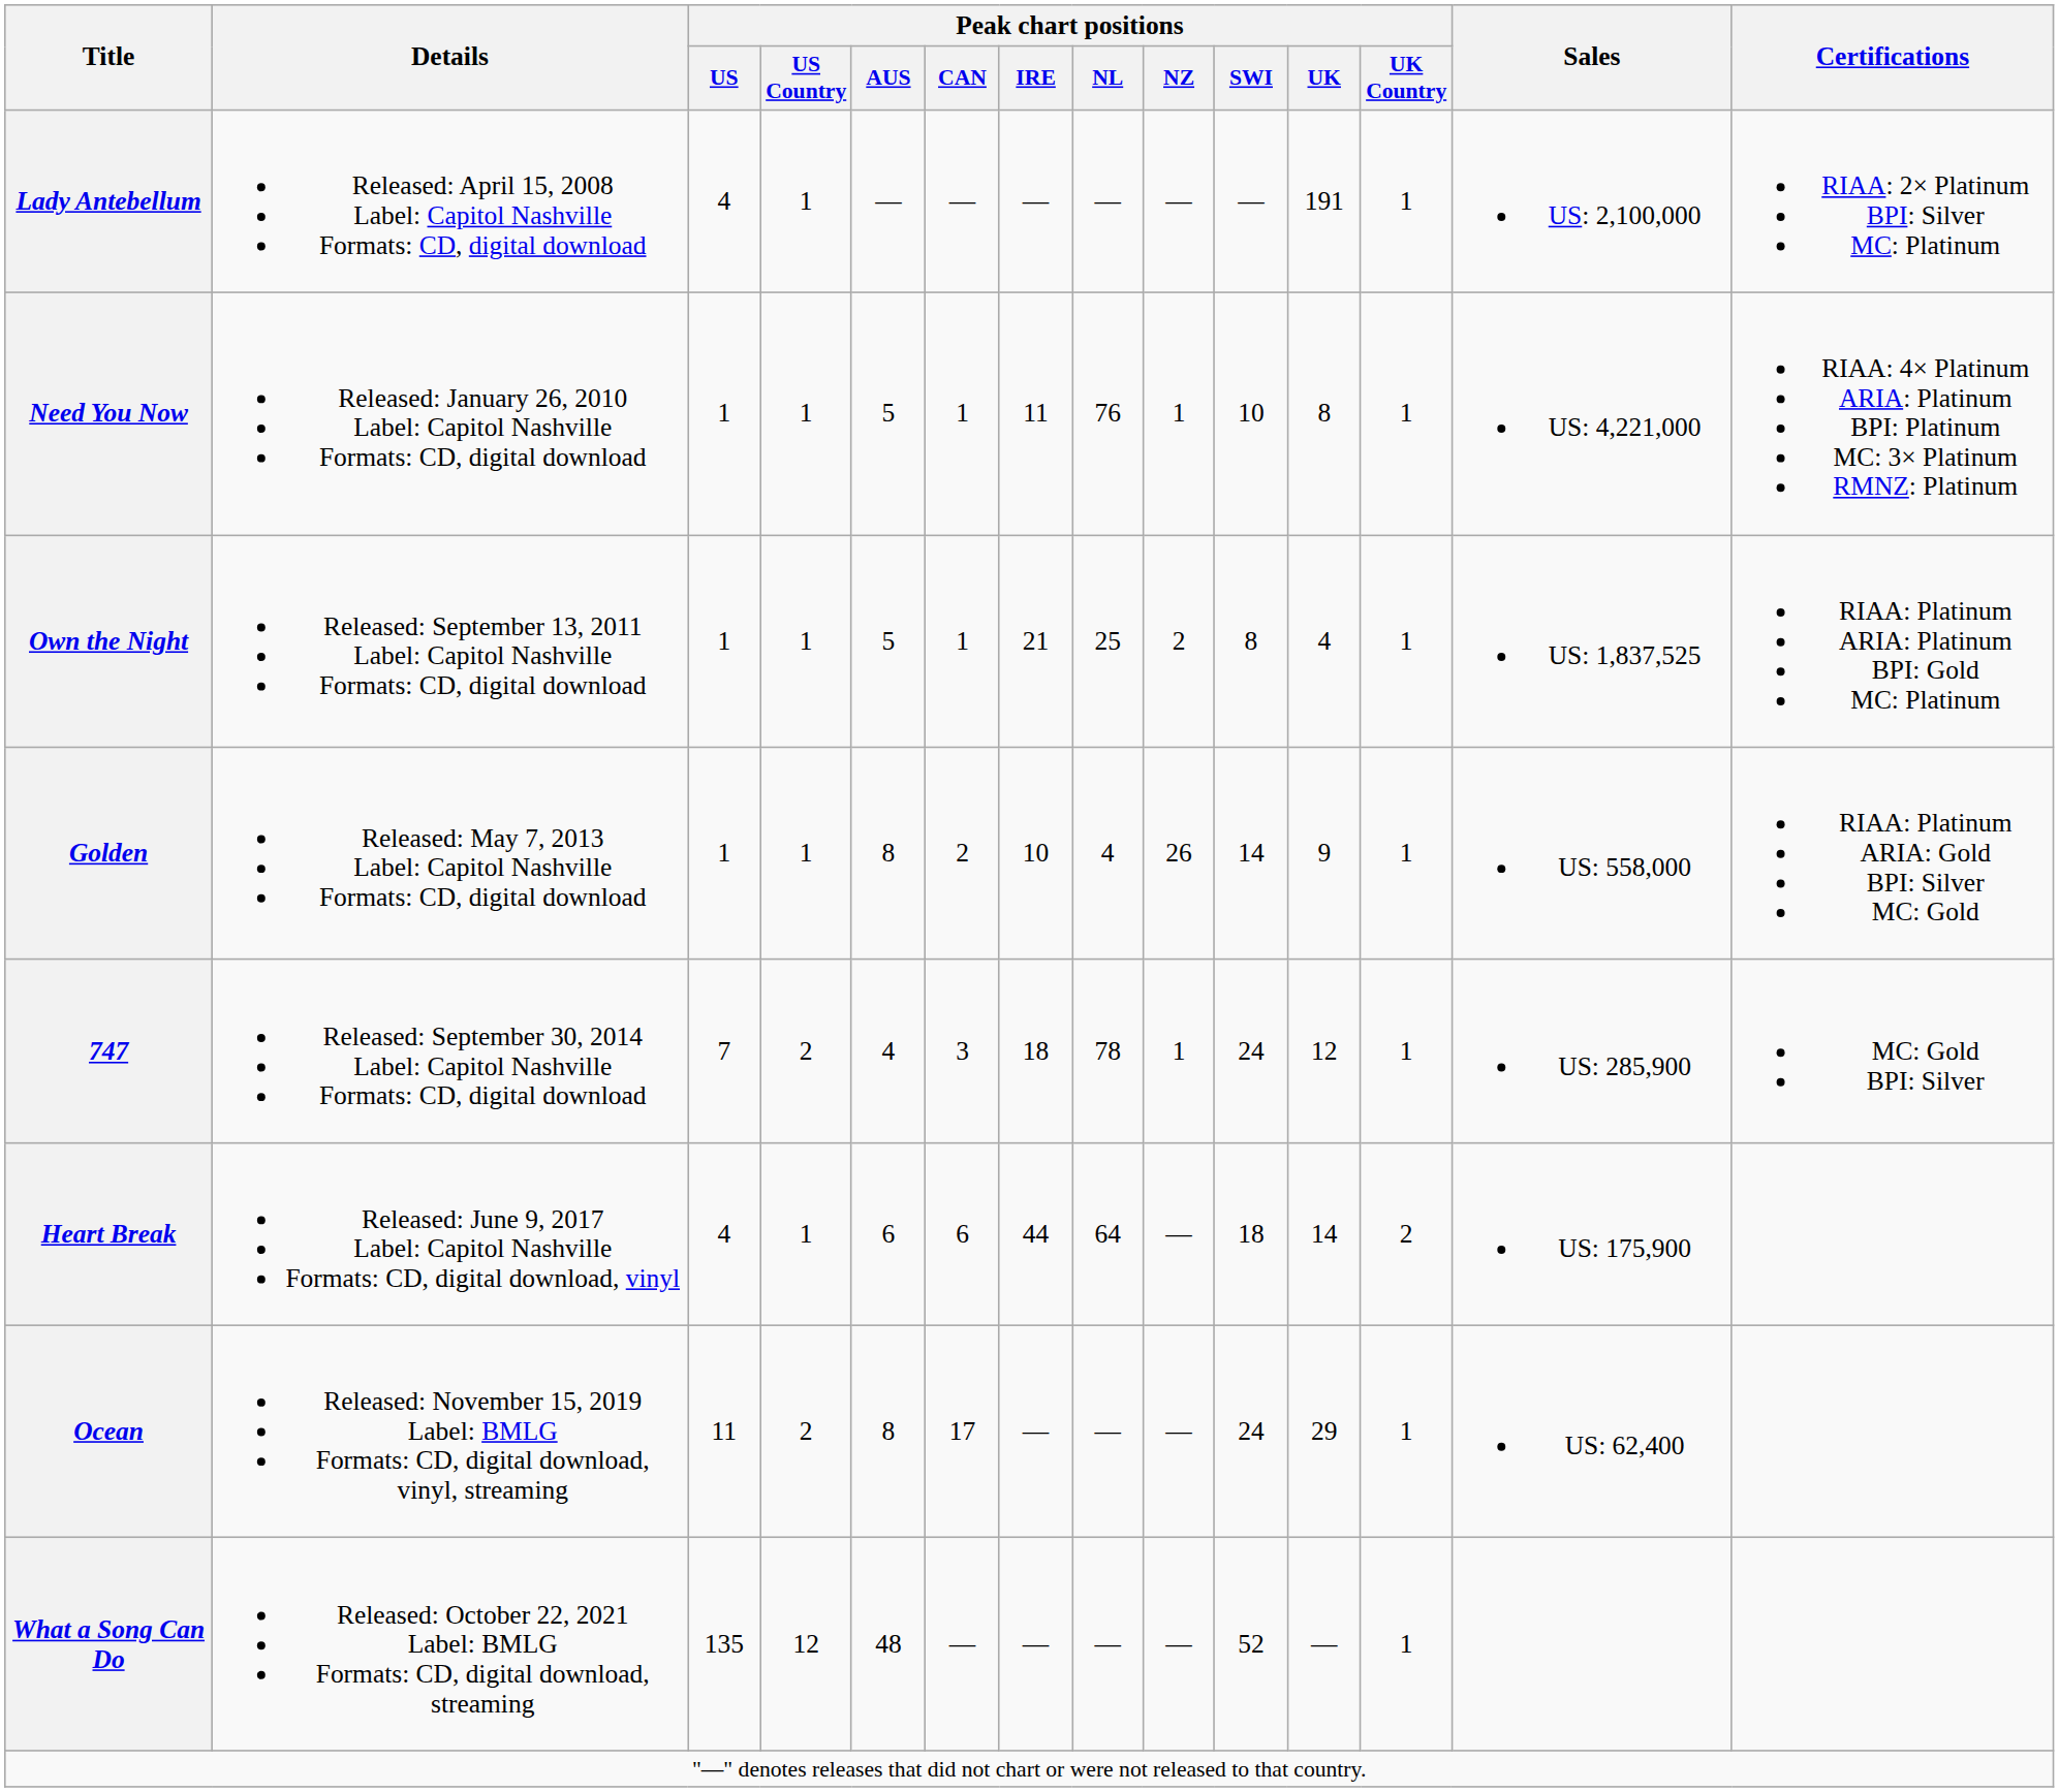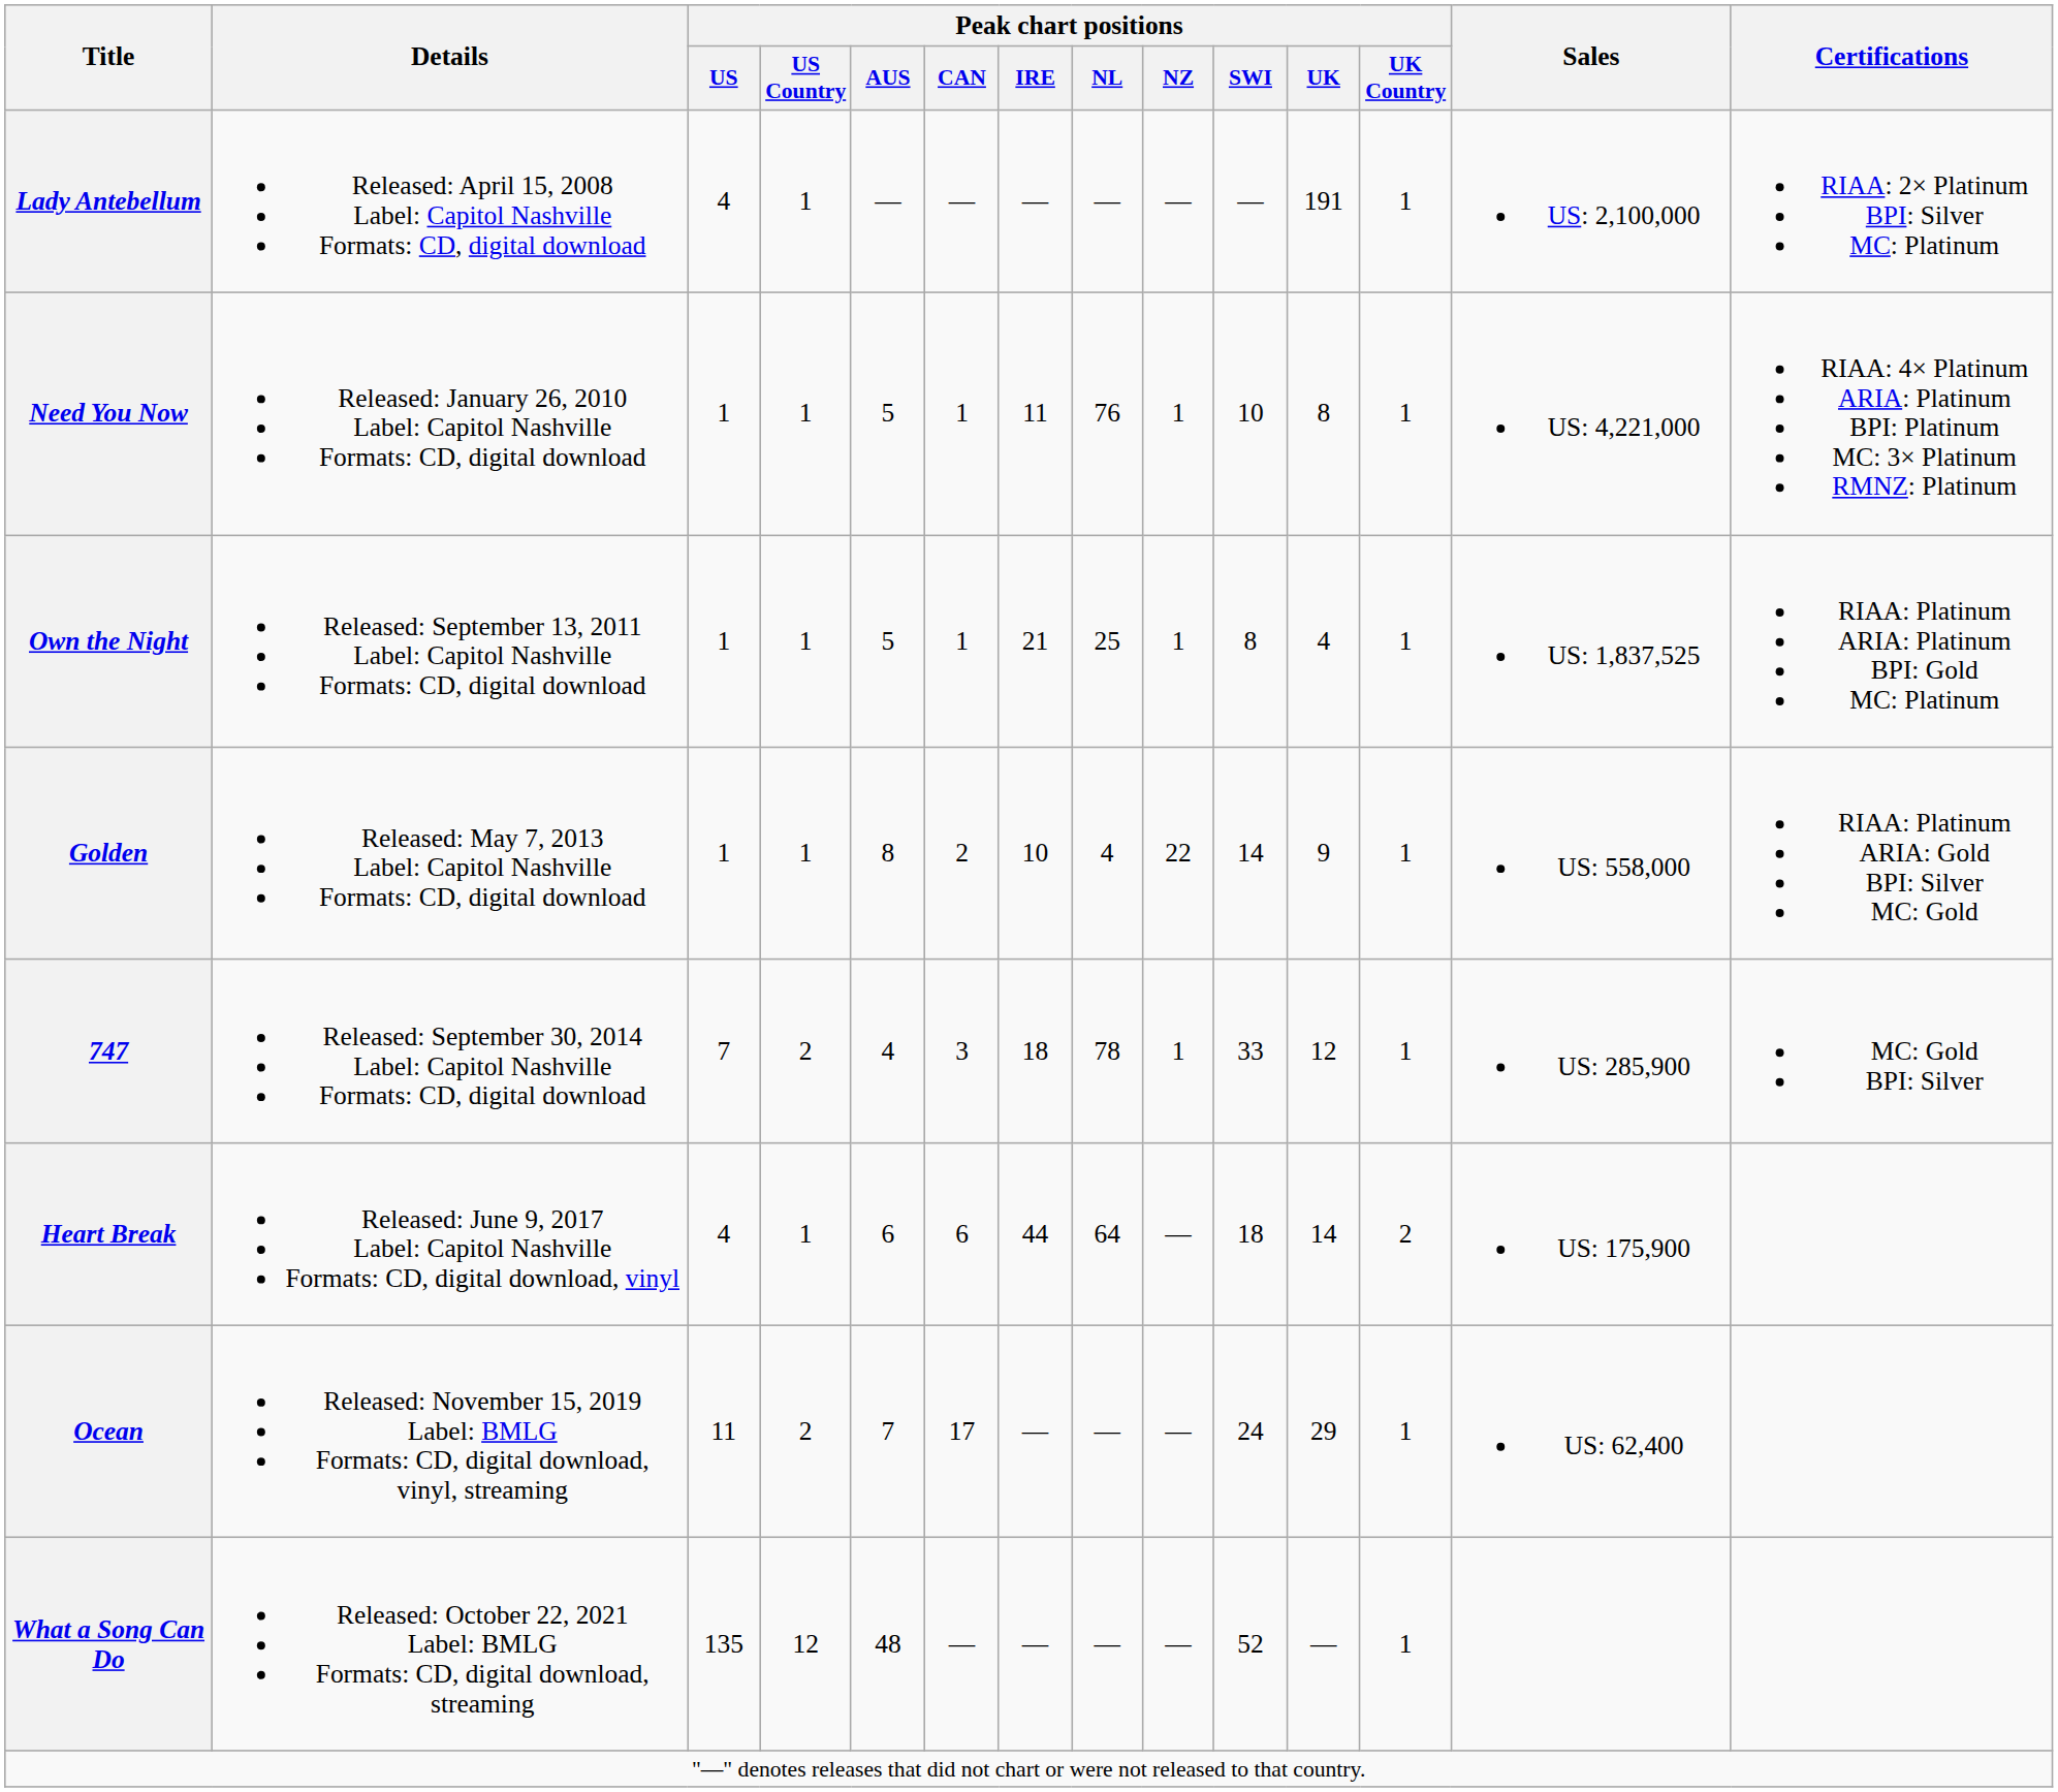 <table class="wikitable plainrowheaders" style="text-align:center;">
 <tr>
 <th scope="col" rowspan="2" style="width:8em;">Title</th>
 <th scope="col" rowspan="2" style="width:20em;">Details</th>
 <th colspan="10">Peak chart positions</th>
 <th scope="col" rowspan="2" style="width:11em;">Sales</th>
 <th scope="col" rowspan="2" style="width:13em;"><a href='#'>Certifications</a></th>
 </tr>
 <tr>
 <th scope="col" style="width:3em;font-size:85%;"><a href='#'>US</a><br></th>
 <th scope="col" style="width:3em;font-size:85%;"><a href='#'>US<br>Country</a><br></th>
 <th scope="col" style="width:3em;font-size:85%;"><a href='#'>AUS</a><br></th>
 <th scope="col" style="width:3em;font-size:85%;"><a href='#'>CAN</a><br></th>
 <th scope="col" style="width:3em;font-size:85%;"><a href='#'>IRE</a><br></th>
 <th scope="col" style="width:3em;font-size:85%;"><a href='#'>NL</a><br></th>
 <th scope="col" style="width:3em;font-size:85%;"><a href='#'>NZ</a><br></th>
 <th scope="col" style="width:3em;font-size:85%;"><a href='#'>SWI</a><br></th>
 <th scope="col" style="width:3em;font-size:85%;"><a href='#'>UK</a><br></th>
 <th scope="col" style="width:3em;font-size:85%;"><a href='#'>UK Country</a><br></th>
 </tr>
 <tr>
 <th scope="row"><em><a href='#'>Lady Antebellum</a></em></th>
 <td><br><ul><li>Released: April 15, 2008</li><li>Label: <a href='#'>Capitol Nashville</a></li><li>Formats: <a href='#'>CD</a>, <a href='#'>digital download</a></li></ul></td>
 <td>4</td>
 <td>1</td>
 <td>—</td>
 <td>—</td>
 <td>—</td>
 <td>—</td>
 <td>—</td>
 <td>—</td>
 <td>191</td>
 <td>1</td>
 <td><br><ul><li><a href='#'>US</a>: 2,100,000</li></ul></td>
 <td><br><ul><li><a href='#'>RIAA</a>: 2× Platinum</li><li><a href='#'>BPI</a>: Silver</li><li><a href='#'>MC</a>: Platinum</li></ul></td>
 </tr>
 <tr>
 <th scope="row"><em><a href='#'>Need You Now</a></em></th>
 <td><br><ul><li>Released: January 26, 2010</li><li>Label: Capitol Nashville</li><li>Formats: CD, digital download</li></ul></td>
 <td>1</td>
 <td>1</td>
 <td>5</td>
 <td>1</td>
 <td>11</td>
 <td>76</td>
 <td>1</td>
 <td>10</td>
 <td>8</td>
 <td>1</td>
 <td><br><ul><li>US: 4,221,000</li></ul></td>
 <td><br><ul><li>RIAA: 4× Platinum</li><li><a href='#'>ARIA</a>: Platinum</li><li>BPI: Platinum</li><li>MC: 3× Platinum</li><li><a href='#'>RMNZ</a>: Platinum</li></ul></td>
 </tr>
 <tr>
 <th scope="row"><em><a href='#'>Own the Night</a></em></th>
 <td><br><ul><li>Released: September 13, 2011</li><li>Label: Capitol Nashville</li><li>Formats: CD, digital download</li></ul></td>
 <td>1</td>
 <td>1</td>
 <td>5</td>
 <td>1</td>
 <td>21</td>
 <td>25</td>
-<td>2</td>
+<td>1</td>
 <td>8</td>
 <td>4</td>
 <td>1</td>
 <td><br><ul><li>US: 1,837,525</li></ul></td>
 <td><br><ul><li>RIAA: Platinum</li><li>ARIA: Platinum</li><li>BPI: Gold</li><li>MC: Platinum</li></ul></td>
 </tr>
 <tr>
 <th scope="row"><em><a href='#'>Golden</a></em></th>
 <td><br><ul><li>Released: May 7, 2013</li><li>Label: Capitol Nashville</li><li>Formats: CD, digital download</li></ul></td>
 <td>1</td>
 <td>1</td>
 <td>8</td>
 <td>2</td>
 <td>10</td>
 <td>4</td>
-<td>26</td>
+<td>22</td>
 <td>14</td>
 <td>9</td>
 <td>1</td>
 <td><br><ul><li>US: 558,000</li></ul></td>
 <td><br><ul><li>RIAA: Platinum</li><li>ARIA: Gold</li><li>BPI: Silver</li><li>MC: Gold</li></ul></td>
 </tr>
 <tr>
 <th scope="row"><em><a href='#'>747</a></em></th>
 <td><br><ul><li>Released: September 30, 2014</li><li>Label: Capitol Nashville</li><li>Formats: CD, digital download</li></ul></td>
 <td>7</td>
 <td>2</td>
 <td>4</td>
 <td>3</td>
 <td>18</td>
 <td>78</td>
 <td>1</td>
-<td>24</td>
+<td>33</td>
 <td>12</td>
 <td>1</td>
 <td><br><ul><li>US: 285,900</li></ul></td>
 <td><br><ul><li>MC: Gold</li><li>BPI: Silver</li></ul></td>
 </tr>
 <tr>
 <th scope="row"><em><a href='#'>Heart Break</a></em></th>
 <td><br><ul><li>Released: June 9, 2017</li><li>Label: Capitol Nashville</li><li>Formats: CD, digital download, <a href='#'>vinyl</a></li></ul></td>
 <td>4</td>
 <td>1</td>
 <td>6</td>
 <td>6</td>
 <td>44</td>
 <td>64</td>
 <td>—</td>
 <td>18</td>
 <td>14</td>
 <td>2</td>
 <td><br><ul><li>US: 175,900</li></ul></td>
 <td></td>
 </tr>
 <tr>
 <th scope="row"><em><a href='#'>Ocean</a></em></th>
 <td><br><ul><li>Released: November 15, 2019</li><li>Label: <a href='#'>BMLG</a></li><li>Formats: CD, digital download, vinyl, streaming</li></ul></td>
 <td>11</td>
 <td>2</td>
-<td>8</td>
+<td>7</td>
 <td>17</td>
 <td>—</td>
 <td>—</td>
 <td>—</td>
 <td>24</td>
 <td>29</td>
 <td>1</td>
 <td><br><ul><li>US: 62,400</li></ul></td>
 <td></td>
 </tr>
 <tr>
 <th scope="row"><em><a href='#'>What a Song Can Do</a></em></th>
 <td><br><ul><li>Released: October 22, 2021</li><li>Label: BMLG</li><li>Formats: CD, digital download, streaming</li></ul></td>
 <td>135</td>
 <td>12</td>
 <td>48</td>
 <td>—</td>
 <td>—</td>
 <td>—</td>
 <td>—</td>
 <td>52</td>
 <td>—</td>
 <td>1</td>
 <td></td>
 <td></td>
 </tr>
 <tr>
 <td colspan="15" style="font-size:85%">"—" denotes releases that did not chart or were not released to that country.</td>
 </tr>
 </table>
